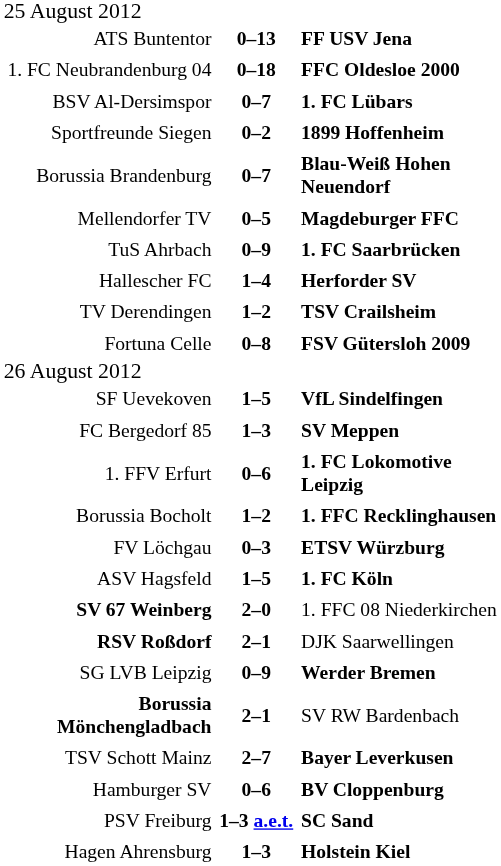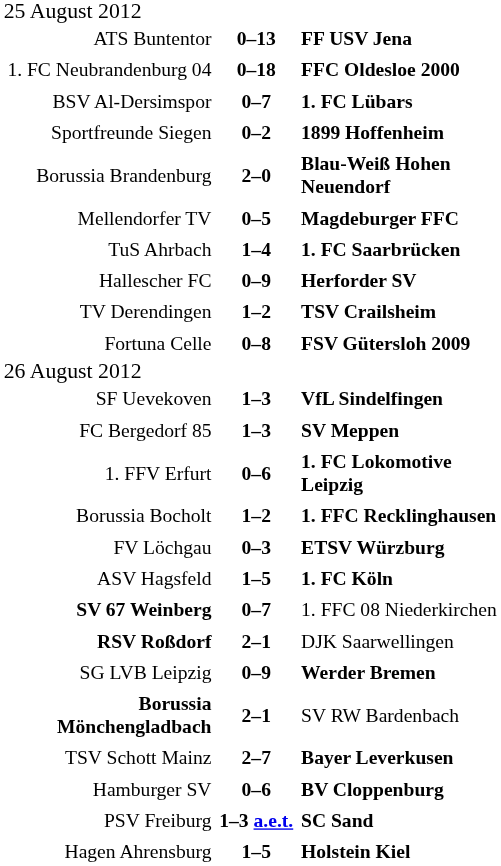 <table width=100% cellspacing=1>
 <tr>
 <th width=25%></th>
 <th width=10%></th>
 <th width=25%></th>
 <th></th>
 </tr>
 <tr>
 <td>25 August 2012</td>
 </tr>
 <tr style=font-size:90%>
 <td align=right>ATS Buntentor</td>
 <td align=center><strong>0–13</strong></td>
 <td><strong>FF USV Jena</strong></td>
 </tr>
 <tr>
 <td></td>
 </tr>
 <tr style=font-size:90%>
 <td align=right>1. FC Neubrandenburg 04</td>
 <td align=center><strong>0–18</strong></td>
 <td><strong>FFC Oldesloe 2000</strong></td>
 </tr>
 <tr>
 <td></td>
 </tr>
 <tr style=font-size:90%>
 <td align=right>BSV Al-Dersimspor</td>
 <td align=center><strong>0–7</strong></td>
 <td><strong>1. FC Lübars</strong></td>
 </tr>
 <tr>
 <td></td>
 </tr>
 <tr style=font-size:90%>
 <td align=right>Sportfreunde Siegen</td>
 <td align=center><strong>0–2</strong></td>
 <td><strong>1899 Hoffenheim</strong></td>
 </tr>
 <tr>
 <td></td>
 </tr>
 <tr style=font-size:90%>
 <td align=right>Borussia Brandenburg</td>
-<td align=center><strong>0–7</strong></td>
+<td align=center><strong>2–0</strong></td>
 <td><strong>Blau-Weiß Hohen Neuendorf</strong></td>
 </tr>
 <tr>
 <td></td>
 </tr>
 <tr style=font-size:90%>
 <td align=right>Mellendorfer TV</td>
 <td align=center><strong>0–5</strong></td>
 <td><strong>Magdeburger FFC</strong></td>
 </tr>
 <tr>
 <td></td>
 </tr>
 <tr style=font-size:90%>
 <td align=right>TuS Ahrbach</td>
-<td align=center><strong>0–9</strong></td>
+<td align=center><strong>1–4</strong></td>
 <td><strong>1. FC Saarbrücken</strong></td>
 </tr>
 <tr>
 <td></td>
 </tr>
 <tr style=font-size:90%>
 <td align=right>Hallescher FC</td>
-<td align=center><strong>1–4</strong></td>
+<td align=center><strong>0–9</strong></td>
 <td><strong>Herforder SV</strong></td>
 </tr>
 <tr>
 <td></td>
 </tr>
 <tr style=font-size:90%>
 <td align=right>TV Derendingen</td>
 <td align=center><strong>1–2</strong></td>
 <td><strong>TSV Crailsheim</strong></td>
 </tr>
 <tr>
 <td></td>
 </tr>
 <tr style=font-size:90%>
 <td align=right>Fortuna Celle</td>
 <td align=center><strong>0–8</strong></td>
 <td><strong>FSV Gütersloh 2009</strong></td>
 </tr>
 <tr>
 <td>26 August 2012</td>
 </tr>
 <tr style=font-size:90%>
 <td align=right>SF Uevekoven</td>
-<td align=center><strong>1–5</strong></td>
+<td align=center><strong>1–3</strong></td>
 <td><strong>VfL Sindelfingen</strong></td>
 </tr>
 <tr>
 <td></td>
 </tr>
 <tr style=font-size:90%>
 <td align=right>FC Bergedorf 85</td>
 <td align=center><strong>1–3</strong></td>
 <td><strong>SV Meppen</strong></td>
 </tr>
 <tr>
 <td></td>
 </tr>
 <tr style=font-size:90%>
 <td align=right>1. FFV Erfurt</td>
 <td align=center><strong>0–6</strong></td>
 <td><strong>1. FC Lokomotive Leipzig</strong></td>
 </tr>
 <tr>
 <td></td>
 </tr>
 <tr style=font-size:90%>
 <td align=right>Borussia Bocholt</td>
 <td align=center><strong>1–2</strong></td>
 <td><strong>1. FFC Recklinghausen</strong></td>
 </tr>
 <tr>
 <td></td>
 </tr>
 <tr style=font-size:90%>
 <td align=right>FV Löchgau</td>
 <td align=center><strong>0–3</strong></td>
 <td><strong>ETSV Würzburg</strong></td>
 </tr>
 <tr>
 <td></td>
 </tr>
 <tr style=font-size:90%>
 <td align=right>ASV Hagsfeld</td>
 <td align=center><strong>1–5</strong></td>
 <td><strong>1. FC Köln</strong></td>
 </tr>
 <tr>
 <td></td>
 </tr>
 <tr style=font-size:90%>
 <td align=right><strong>SV 67 Weinberg</strong></td>
-<td align=center><strong>2–0</strong></td>
+<td align=center><strong>0–7</strong></td>
 <td>1. FFC 08 Niederkirchen</td>
 </tr>
 <tr>
 <td></td>
 </tr>
 <tr style=font-size:90%>
 <td align=right><strong>RSV Roßdorf</strong></td>
 <td align=center><strong>2–1</strong></td>
 <td>DJK Saarwellingen</td>
 </tr>
 <tr>
 <td></td>
 </tr>
 <tr style=font-size:90%>
 <td align=right>SG LVB Leipzig</td>
 <td align=center><strong>0–9</strong></td>
 <td><strong>Werder Bremen</strong></td>
 </tr>
 <tr>
 <td></td>
 </tr>
 <tr style=font-size:90%>
 <td align=right><strong>Borussia Mönchengladbach</strong></td>
 <td align=center><strong>2–1</strong></td>
 <td>SV RW Bardenbach</td>
 </tr>
 <tr>
 <td></td>
 </tr>
 <tr style=font-size:90%>
 <td align=right>TSV Schott Mainz</td>
 <td align=center><strong>2–7</strong></td>
 <td><strong>Bayer Leverkusen</strong></td>
 </tr>
 <tr>
 <td></td>
 </tr>
 <tr style=font-size:90%>
 <td align=right>Hamburger SV</td>
 <td align=center><strong>0–6</strong></td>
 <td><strong>BV Cloppenburg</strong></td>
 </tr>
 <tr>
 <td></td>
 </tr>
 <tr style=font-size:90%>
 <td align=right>PSV Freiburg</td>
 <td align=center><strong>1–3 <a href='#'>a.e.t.</a></strong></td>
 <td><strong>SC Sand</strong></td>
 </tr>
 <tr>
 <td></td>
 </tr>
 <tr style=font-size:90%>
 <td align=right>Hagen Ahrensburg</td>
-<td align=center><strong>1–3</strong></td>
+<td align=center><strong>1–5</strong></td>
 <td><strong>Holstein Kiel</strong></td>
 </tr>
 <tr>
 </tr>
 </table>
